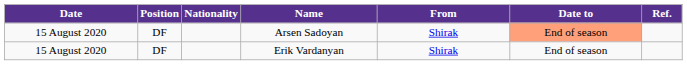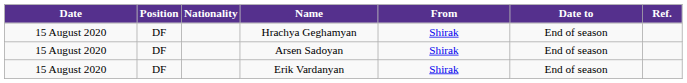 <table class="wikitable"  style="text-align:center; font-size:90%; ">
 <tr>
 <th style="background:#55308d; color:#ffffff; width:200px;">Date</th>
 <th style="background:#55308d; color:#ffffff; width:50px;">Position</th>
 <th style="background:#55308d; color:#ffffff; width:50px;">Nationality</th>
 <th style="background:#55308d; color:#ffffff; width:200px;">Name</th>
 <th style="background:#55308d; color:#ffffff; width:200px;">From</th>
 <th style="background:#55308d; color:#ffffff; width:200px;">Date to</th>
 <th style="background:#55308d; color:#ffffff; width:50px;">Ref.</th>
 </tr>
 <tr>
 <td>15 August 2020</td>
 <td>DF</td>
 <td></td>
+<td>Hrachya Geghamyan</td>
+<td><a href='#'>Shirak</a></td>
+<td>End of season</td>
+<td></td>
+</tr>
+<tr>
+<td>15 August 2020</td>
+<td>DF</td>
+<td></td>
 <td>Arsen Sadoyan</td>
 <td><a href='#'>Shirak</a></td>
-<td style="background: lightsalmon;">End of season</td>
+<td>End of season</td>
 <td></td>
 </tr>
 <tr>
 <td>15 August 2020</td>
 <td>DF</td>
 <td></td>
 <td>Erik Vardanyan</td>
 <td><a href='#'>Shirak</a></td>
 <td>End of season</td>
 <td></td>
 </tr>
 </table>
